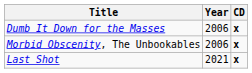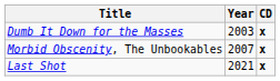 <table class="wikitable">
 <tr>
 <th>Title</th>
 <th>Year</th>
 <th>CD</th>
 </tr>
 <tr>
 <td><em><a href='#'>Dumb It Down for the Masses</a></em></td>
-<td>2006</td>
+<td>2003</td>
 <td><strong>x</strong></td>
 </tr>
 <tr>
 <td><em><a href='#'>Morbid Obscenity</a></em>, The Unbookables</td>
-<td>2006</td>
+<td>2007</td>
 <td><strong>x</strong></td>
 </tr>
 <tr>
 <td><em><a href='#'>Last Shot</a></em></td>
 <td>2021</td>
 <td><strong>x</strong></td>
 </tr>
 </table>
